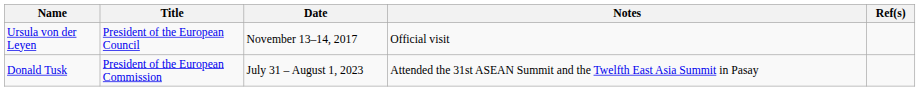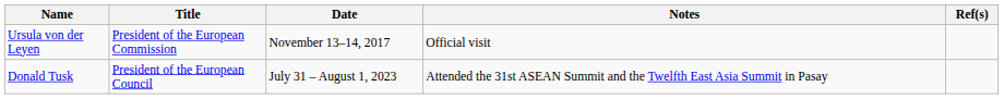 <table class="wikitable sortable">
 <tr>
 <th style="width:10%;">Name</th>
 <th style="width:15%;">Title</th>
 <th style="width:15%;">Date</th>
 <th style="width:50%;">Notes</th>
 <th style="width:5%;">Ref(s)</th>
 </tr>
 <tr>
 <td><a href='#'>Ursula von der Leyen</a></td>
-<td><a href='#'>President of the European Council</a></td>
+<td><a href='#'>President of the European Commission</a></td>
 <td>November 13–14, 2017</td>
 <td>Official visit</td>
 <td></td>
 </tr>
 <tr>
 <td><a href='#'>Donald Tusk</a></td>
-<td><a href='#'>President of the European Commission</a></td>
+<td><a href='#'>President of the European Council</a></td>
 <td>July 31 – August 1, 2023</td>
 <td>Attended the 31st ASEAN Summit and the <a href='#'>Twelfth East Asia Summit</a> in Pasay</td>
 <td></td>
 </tr>
 </table>
